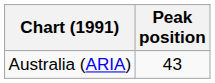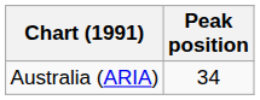 <table class="wikitable">
 <tr>
 <th align="left">Chart (1991)</th>
 <th align="left">Peak<br>position</th>
 </tr>
 <tr>
 <td align="left">Australia (<a href='#'>ARIA</a>)</td>
-<td align="center">43</td>
+<td align="center">34</td>
 </tr>
 </table>
